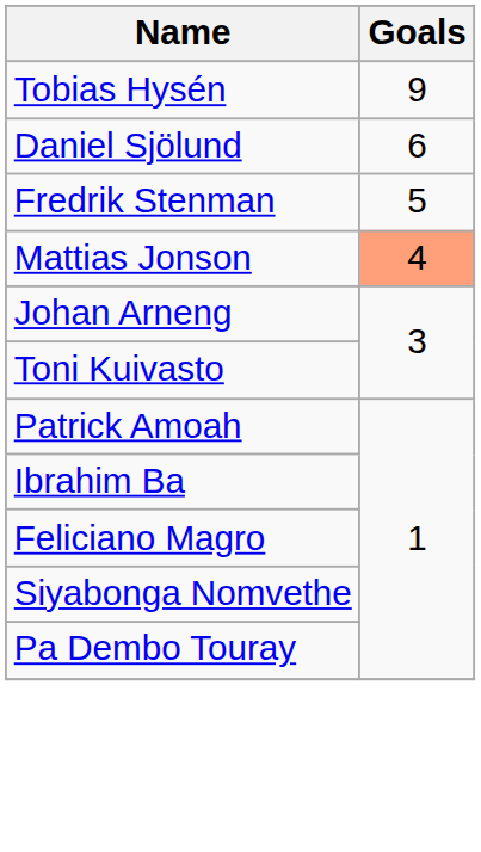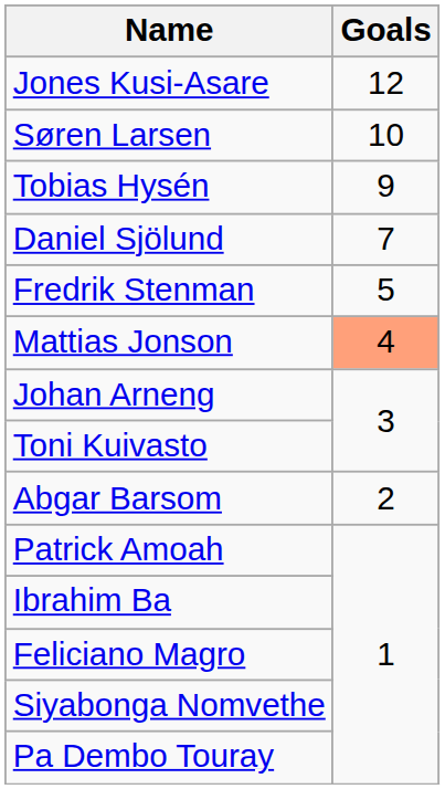 <table class="wikitable">
 <tr>
 <th>Name</th>
 <th>Goals</th>
+</tr>
+<tr>
+<td> <a href='#'>Jones Kusi-Asare</a></td>
+<td align=center>12</td>
+</tr>
+<tr>
+<td> <a href='#'>Søren Larsen</a></td>
+<td align=center>10</td>
 </tr>
 <tr>
 <td> <a href='#'>Tobias Hysén</a></td>
 <td align=center>9</td>
 </tr>
 <tr>
 <td> <a href='#'>Daniel Sjölund</a></td>
-<td align=center>6</td>
+<td align=center>7</td>
 </tr>
 <tr>
 <td> <a href='#'>Fredrik Stenman</a></td>
 <td align=center>5</td>
 </tr>
 <tr>
 <td> <a href='#'>Mattias Jonson</a></td>
 <td align=center style="background: lightsalmon;">4</td>
 </tr>
 <tr>
 <td> <a href='#'>Johan Arneng</a></td>
 <td rowspan="2" style="text-align:center;">3</td>
 </tr>
 <tr>
 <td> <a href='#'>Toni Kuivasto</a></td>
+</tr>
+<tr>
+<td> <a href='#'>Abgar Barsom</a></td>
+<td align=center>2</td>
 </tr>
 <tr>
 <td> <a href='#'>Patrick Amoah</a></td>
 <td rowspan="5" style="text-align:center;">1</td>
 </tr>
 <tr>
 <td> <a href='#'>Ibrahim Ba</a></td>
 </tr>
 <tr>
 <td> <a href='#'>Feliciano Magro</a></td>
 </tr>
 <tr>
 <td> <a href='#'>Siyabonga Nomvethe</a></td>
 </tr>
 <tr>
 <td> <a href='#'>Pa Dembo Touray</a></td>
 </tr>
 <tr>
 </tr>
 </table>
